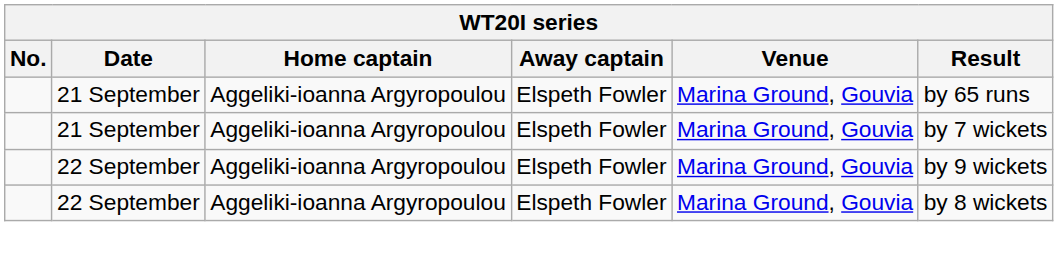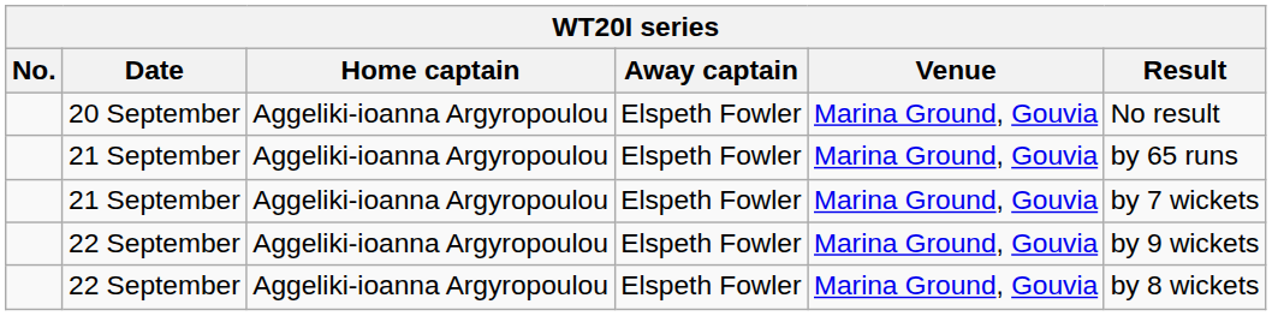 <table class="wikitable">
 <tr>
 <th colspan="6">WT20I series</th>
 </tr>
 <tr>
 <th>No.</th>
 <th>Date</th>
 <th>Home captain</th>
 <th>Away captain</th>
 <th>Venue</th>
 <th>Result</th>
+</tr>
+<tr>
+<td></td>
+<td>20 September</td>
+<td>Aggeliki-ioanna Argyropoulou</td>
+<td>Elspeth Fowler</td>
+<td><a href='#'>Marina Ground</a>, <a href='#'>Gouvia</a></td>
+<td>No result</td>
 </tr>
 <tr>
 <td></td>
 <td>21 September</td>
 <td>Aggeliki-ioanna Argyropoulou</td>
 <td>Elspeth Fowler</td>
 <td><a href='#'>Marina Ground</a>, <a href='#'>Gouvia</a></td>
 <td> by 65 runs</td>
 </tr>
 <tr>
 <td></td>
 <td>21 September</td>
 <td>Aggeliki-ioanna Argyropoulou</td>
 <td>Elspeth Fowler</td>
 <td><a href='#'>Marina Ground</a>, <a href='#'>Gouvia</a></td>
 <td> by 7 wickets</td>
 </tr>
 <tr>
 <td></td>
 <td>22 September</td>
 <td>Aggeliki-ioanna Argyropoulou</td>
 <td>Elspeth Fowler</td>
 <td><a href='#'>Marina Ground</a>, <a href='#'>Gouvia</a></td>
 <td> by 9 wickets</td>
 </tr>
 <tr>
 <td></td>
 <td>22 September</td>
 <td>Aggeliki-ioanna Argyropoulou</td>
 <td>Elspeth Fowler</td>
 <td><a href='#'>Marina Ground</a>, <a href='#'>Gouvia</a></td>
 <td> by 8 wickets</td>
 </tr>
 </table>
